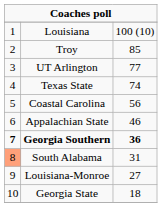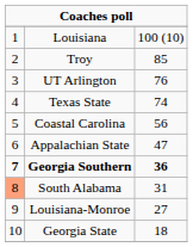 <table class="wikitable">
 <tr align="center">
 <td align="center" Colspan="3"><strong>Coaches poll</strong></td>
 </tr>
 <tr align="center">
 </tr>
 <tr align="center">
 <td>1</td>
 <td>Louisiana</td>
 <td>100 (10)</td>
 </tr>
 <tr align="center">
 <td>2</td>
 <td>Troy</td>
 <td>85</td>
 </tr>
 <tr align="center">
 <td>3</td>
 <td>UT Arlington</td>
-<td>77</td>
+<td>76</td>
 </tr>
 <tr align="center">
 <td>4</td>
 <td>Texas State</td>
 <td>74</td>
 </tr>
 <tr align="center">
 <td>5</td>
 <td>Coastal Carolina</td>
 <td>56</td>
 </tr>
 <tr align="center">
 <td>6</td>
 <td>Appalachian State</td>
-<td>46</td>
+<td>47</td>
 </tr>
 <tr align="center">
 <td><strong>7</strong></td>
 <td><strong>Georgia Southern</strong></td>
 <td><strong>36</strong></td>
 </tr>
 <tr align="center">
 <td style="background: lightsalmon;">8</td>
 <td>South Alabama</td>
 <td>31</td>
 </tr>
 <tr align="center">
 <td>9</td>
 <td>Louisiana-Monroe</td>
 <td>27</td>
 </tr>
 <tr align="center">
 <td>10</td>
 <td>Georgia State</td>
 <td>18</td>
 </tr>
 <tr align="center">
 </tr>
 </table>
